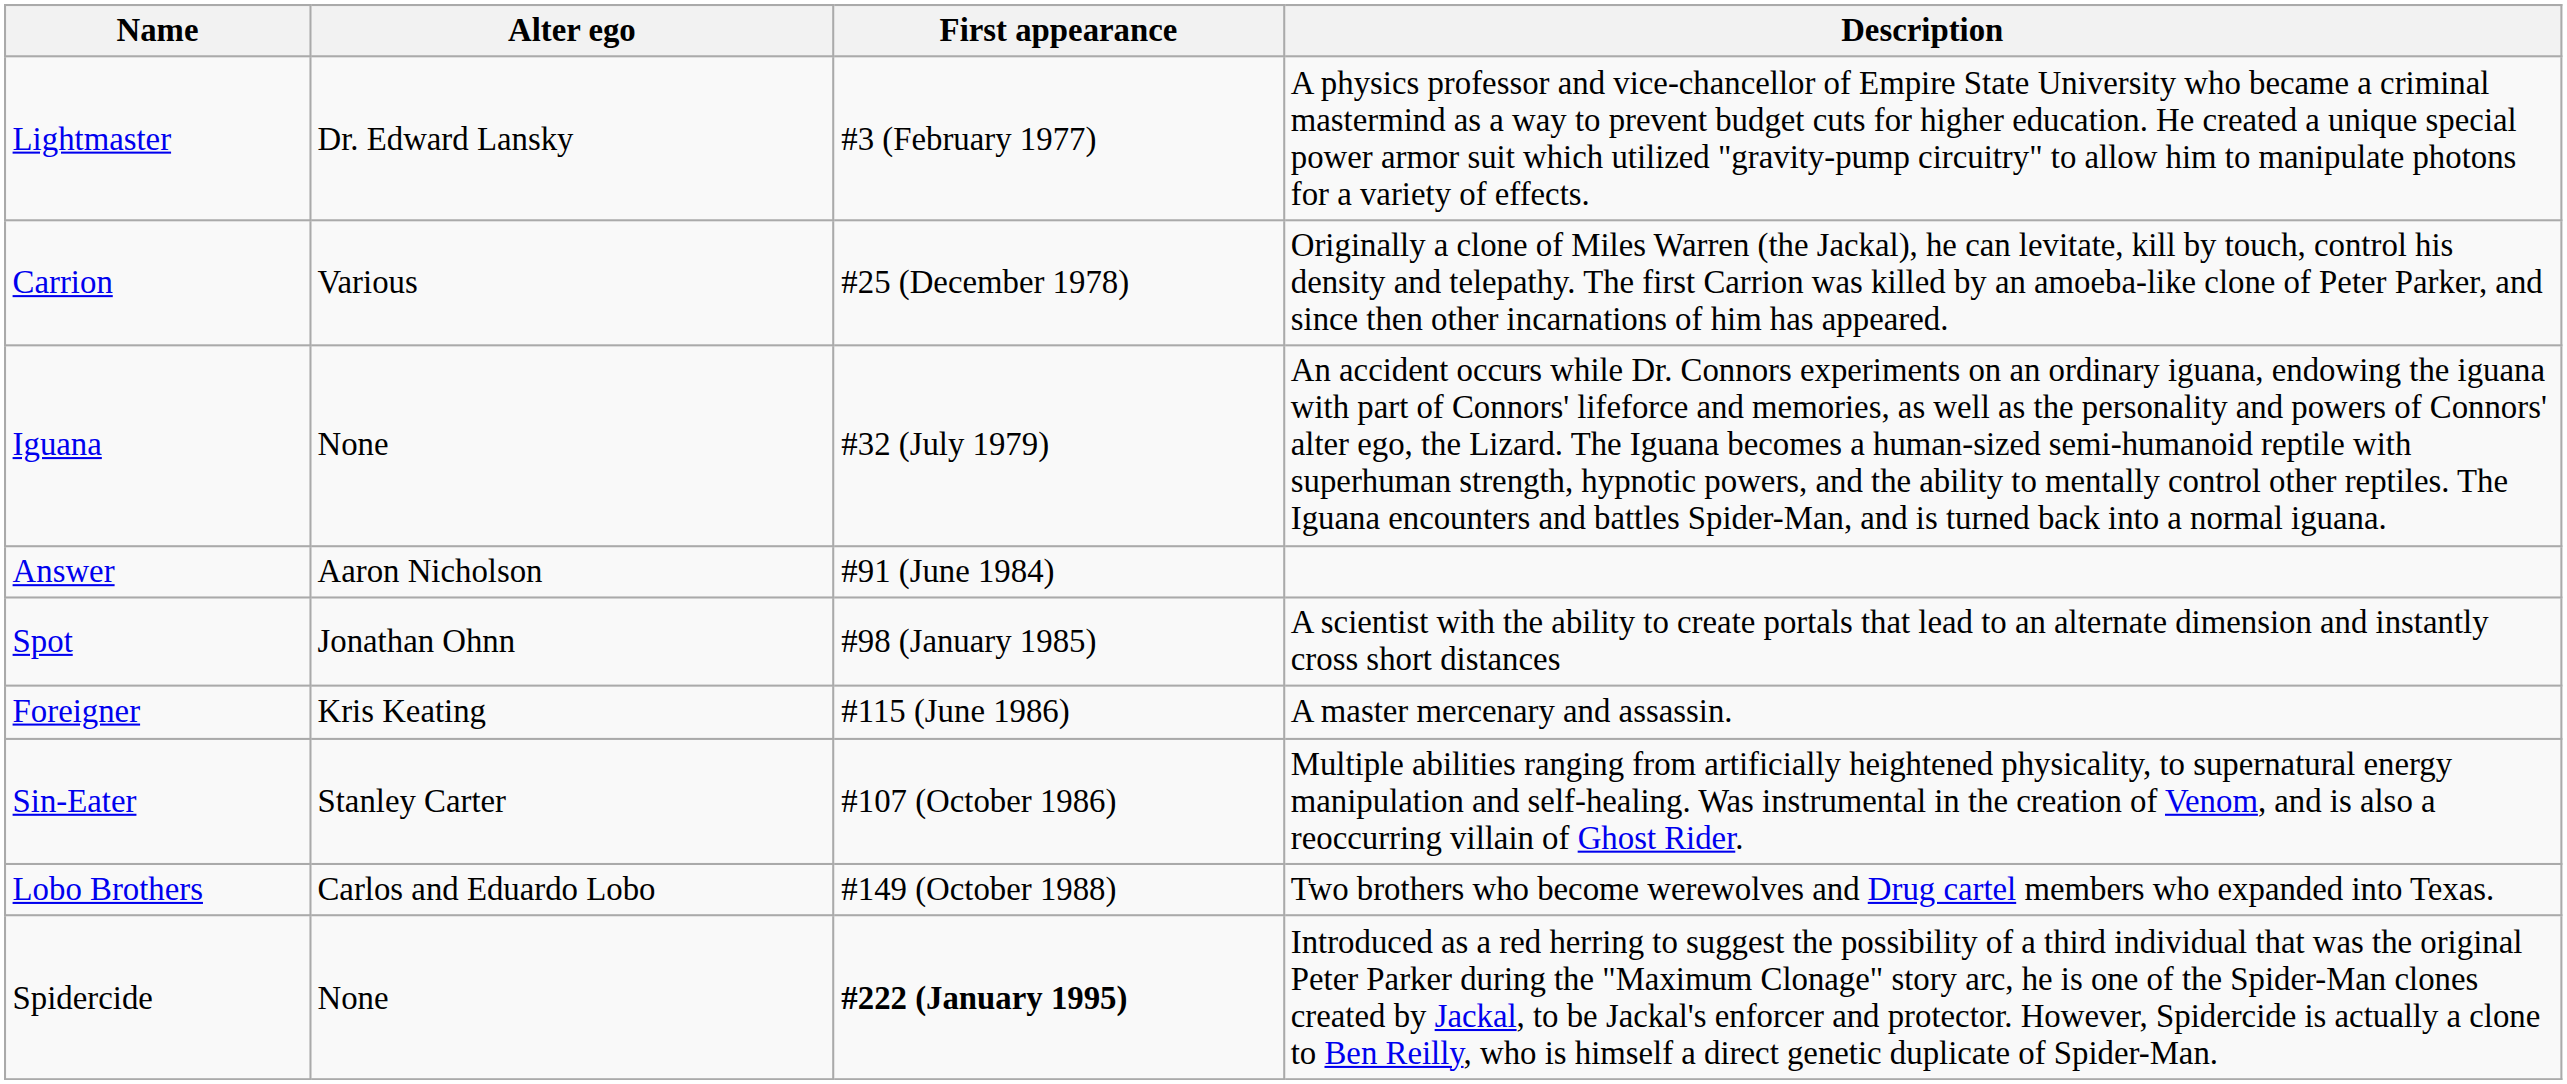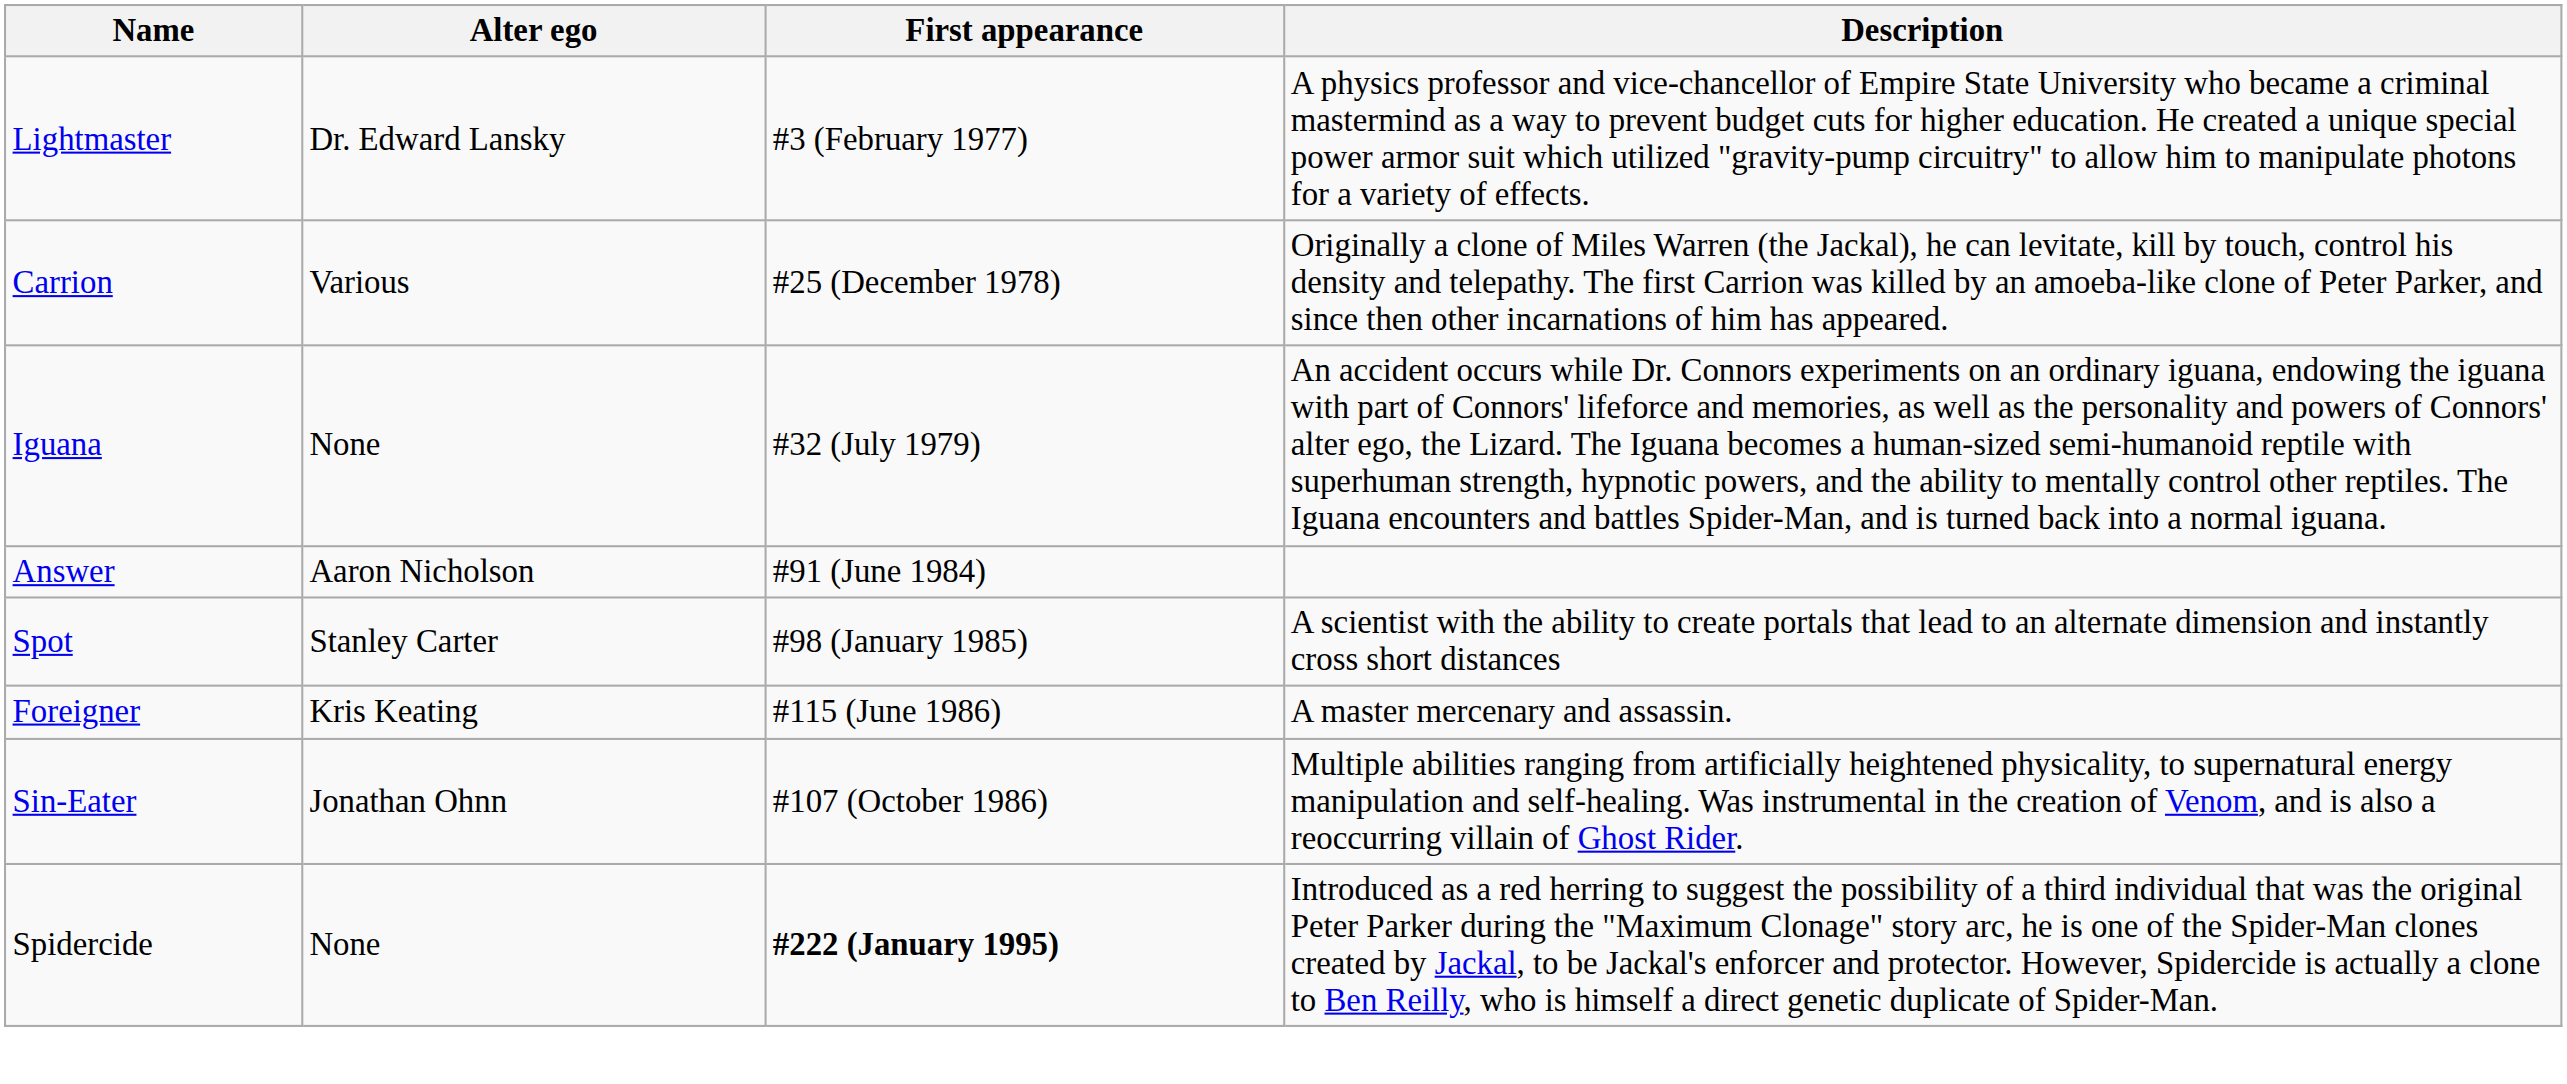 <table class=wikitable>
 <tr>
 <th>Name</th>
 <th>Alter ego</th>
 <th>First appearance</th>
 <th width=50%>Description</th>
 </tr>
 <tr>
 <td><a href='#'>Lightmaster</a></td>
 <td>Dr. Edward Lansky</td>
 <td>#3 (February 1977)</td>
 <td>A physics professor and vice-chancellor of Empire State University who became a criminal mastermind as a way to prevent budget cuts for higher education. He created a unique special power armor suit which utilized "gravity-pump circuitry" to allow him to manipulate photons for a variety of effects.</td>
 </tr>
 <tr>
 <td><a href='#'>Carrion</a></td>
 <td>Various</td>
 <td>#25 (December 1978)</td>
 <td>Originally a clone of Miles Warren (the Jackal), he can levitate, kill by touch, control his density and telepathy. The first Carrion was killed by an amoeba-like clone of Peter Parker, and since then other incarnations of him has appeared.</td>
 </tr>
 <tr>
 <td><a href='#'>Iguana</a></td>
 <td>None</td>
 <td>#32 (July 1979)</td>
 <td>An accident occurs while Dr. Connors experiments on an ordinary iguana, endowing the iguana with part of Connors' lifeforce and memories, as well as the personality and powers of Connors' alter ego, the Lizard. The Iguana becomes a human-sized semi-humanoid reptile with superhuman strength, hypnotic powers, and the ability to mentally control other reptiles. The Iguana encounters and battles Spider-Man, and is turned back into a normal iguana.</td>
 </tr>
 <tr>
 <td><a href='#'>Answer</a></td>
 <td>Aaron Nicholson</td>
 <td>#91 (June 1984)</td>
 <td></td>
 </tr>
 <tr>
 <td><a href='#'>Spot</a></td>
-<td>Jonathan Ohnn</td>
+<td>Stanley Carter</td>
 <td>#98 (January 1985)</td>
 <td>A scientist with the ability to create portals that lead to an alternate dimension and instantly cross short distances</td>
 </tr>
 <tr>
 <td><a href='#'>Foreigner</a></td>
 <td>Kris Keating</td>
 <td>#115 (June 1986)</td>
 <td>A master mercenary and assassin.</td>
 </tr>
 <tr>
 <td><a href='#'>Sin-Eater</a></td>
-<td>Stanley Carter</td>
+<td>Jonathan Ohnn</td>
 <td>#107 (October 1986)</td>
 <td>Multiple abilities ranging from artificially heightened physicality, to supernatural energy manipulation and self-healing. Was instrumental in the creation of <a href='#'>Venom</a>, and is also a reoccurring villain of <a href='#'>Ghost Rider</a>.</td>
-</tr>
-<tr>
-<td><a href='#'>Lobo Brothers</a></td>
-<td>Carlos and Eduardo Lobo</td>
-<td>#149 (October 1988)</td>
-<td>Two brothers who become werewolves and <a href='#'>Drug cartel</a> members who expanded into Texas.</td>
 </tr>
 <tr>
 <td>Spidercide</td>
 <td>None</td>
 <td><strong>#222 (January 1995)</strong></td>
 <td>Introduced as a red herring to suggest the possibility of a third individual that was the original Peter Parker during the "Maximum Clonage" story arc, he is one of the Spider-Man clones created by <a href='#'>Jackal</a>, to be Jackal's enforcer and protector. However, Spidercide is actually a clone to <a href='#'>Ben Reilly</a>, who is himself a direct genetic duplicate of Spider-Man.</td>
 </tr>
 </table>
